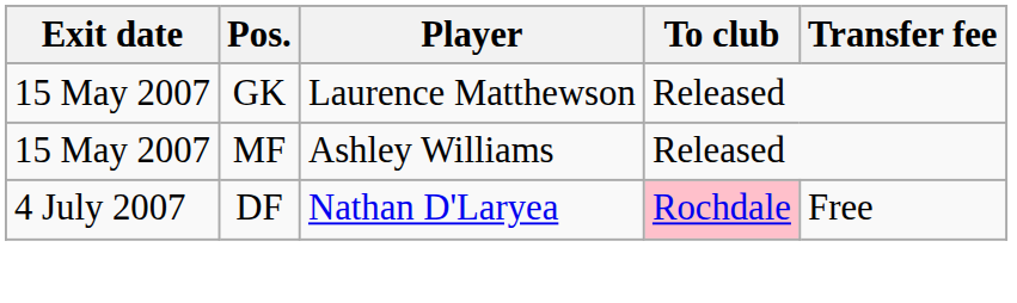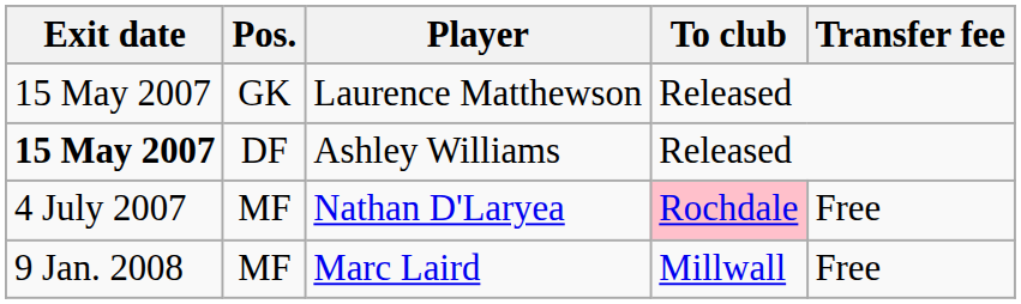 <table class="wikitable">
 <tr>
 <th>Exit date</th>
 <th>Pos.</th>
 <th>Player</th>
 <th>To club</th>
 <th>Transfer fee</th>
 </tr>
 <tr>
 <td>15 May 2007</td>
 <td align="center">GK</td>
 <td> Laurence Matthewson</td>
 <td colspan="2">Released</td>
 </tr>
 <tr>
-<td>15 May 2007</td>
-<td align="center">MF</td>
+<td><strong>15 May 2007</strong></td>
+<td align="center">DF</td>
 <td> Ashley Williams</td>
 <td colspan="2">Released</td>
 </tr>
 <tr>
 <td>4 July 2007</td>
-<td align="center">DF</td>
+<td align="center">MF</td>
 <td> <a href='#'>Nathan D'Laryea</a></td>
 <td style="background: pink;"> <a href='#'>Rochdale</a></td>
 <td>Free</td>
 </tr>
+<tr>
+<td>9 Jan. 2008</td>
+<td align="center">MF</td>
+<td> <a href='#'>Marc Laird</a></td>
+<td> <a href='#'>Millwall</a></td>
+<td>Free</td>
+</tr>
 </table>
